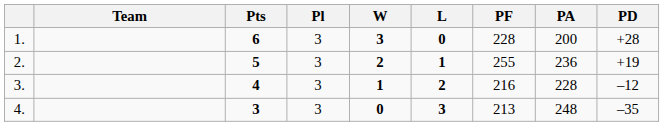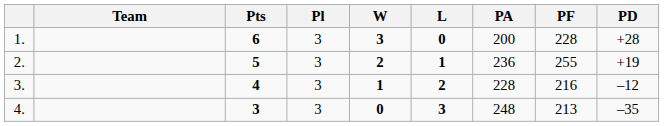 <table class=wikitable style="text-align:center">
 <tr bgcolor="#DCDCDC">
 <th width="25"></th>
 <th width="200">Team</th>
 <th width="60">Pts</th>
 <th width="60">Pl</th>
 <th width="60">W</th>
 <th width="60">L</th>
+<th width="60">PA</th>
 <th width="60">PF</th>
-<th width="60">PA</th>
 <th width="60">PD</th>
 </tr>
 <tr>
 <td>1.</td>
 <td align=left></td>
 <td><strong>6</strong></td>
 <td>3</td>
 <td><strong>3</strong></td>
 <td><strong>0</strong></td>
+<td>200</td>
 <td>228</td>
-<td>200</td>
 <td>+28</td>
 </tr>
 <tr>
 <td>2.</td>
 <td align=left></td>
 <td><strong>5</strong></td>
 <td>3</td>
 <td><strong>2</strong></td>
 <td><strong>1</strong></td>
+<td>236</td>
 <td>255</td>
-<td>236</td>
 <td>+19</td>
 </tr>
 <tr>
 <td>3.</td>
 <td align=left></td>
 <td><strong>4</strong></td>
 <td>3</td>
 <td><strong>1</strong></td>
 <td><strong>2</strong></td>
+<td>228</td>
 <td>216</td>
-<td>228</td>
 <td>–12</td>
 </tr>
 <tr>
 <td>4.</td>
 <td align=left></td>
 <td><strong>3</strong></td>
 <td>3</td>
 <td><strong>0</strong></td>
 <td><strong>3</strong></td>
+<td>248</td>
 <td>213</td>
-<td>248</td>
 <td>–35</td>
 </tr>
 </table>
